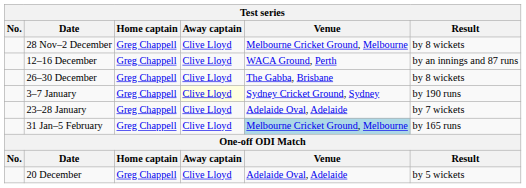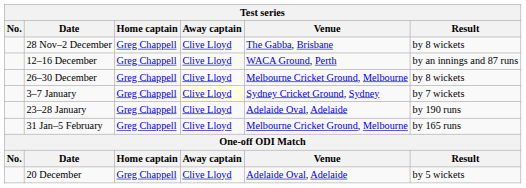 <table class="wikitable">
 <tr>
 <th colspan="9">Test series</th>
 </tr>
 <tr>
 <th>No.</th>
 <th>Date</th>
 <th>Home captain</th>
 <th>Away captain</th>
 <th>Venue</th>
 <th>Result</th>
 </tr>
 <tr>
 <td></td>
 <td>28 Nov–2 December</td>
 <td><a href='#'>Greg Chappell</a></td>
 <td><a href='#'>Clive Lloyd</a></td>
-<td><a href='#'>Melbourne Cricket Ground</a>, <a href='#'>Melbourne</a></td>
+<td><a href='#'>The Gabba</a>, <a href='#'>Brisbane</a></td>
 <td> by 8 wickets</td>
 </tr>
 <tr>
 <td></td>
 <td>12–16 December</td>
 <td><a href='#'>Greg Chappell</a></td>
 <td><a href='#'>Clive Lloyd</a></td>
 <td><a href='#'>WACA Ground</a>, <a href='#'>Perth</a></td>
 <td> by an innings and 87 runs</td>
 </tr>
 <tr>
 <td></td>
 <td>26–30 December</td>
 <td><a href='#'>Greg Chappell</a></td>
 <td><a href='#'>Clive Lloyd</a></td>
-<td><a href='#'>The Gabba</a>, <a href='#'>Brisbane</a></td>
+<td><a href='#'>Melbourne Cricket Ground</a>, <a href='#'>Melbourne</a></td>
 <td> by 8 wickets</td>
 </tr>
 <tr>
 <td></td>
 <td>3–7 January</td>
 <td><a href='#'>Greg Chappell</a></td>
 <td style="background: lightyellow;"><a href='#'>Clive Lloyd</a></td>
 <td><a href='#'>Sydney Cricket Ground</a>, <a href='#'>Sydney</a></td>
-<td> by 190 runs</td>
+<td> by 7 wickets</td>
 </tr>
 <tr>
 <td></td>
 <td>23–28 January</td>
 <td><a href='#'>Greg Chappell</a></td>
 <td><a href='#'>Clive Lloyd</a></td>
 <td><a href='#'>Adelaide Oval</a>, <a href='#'>Adelaide</a></td>
-<td> by 7 wickets</td>
+<td> by 190 runs</td>
 </tr>
 <tr>
 <td></td>
 <td>31 Jan–5 February</td>
 <td><a href='#'>Greg Chappell</a></td>
 <td><a href='#'>Clive Lloyd</a></td>
-<td style="background: lightblue;"><a href='#'>Melbourne Cricket Ground</a>, <a href='#'>Melbourne</a></td>
+<td><a href='#'>Melbourne Cricket Ground</a>, <a href='#'>Melbourne</a></td>
 <td> by 165 runs</td>
 </tr>
 <tr>
 <th colspan="9">One-off ODI Match</th>
 </tr>
 <tr>
 <th>No.</th>
 <th>Date</th>
 <th>Home captain</th>
 <th>Away captain</th>
 <th>Venue</th>
 <th>Result</th>
 </tr>
 <tr>
 <td></td>
 <td>20 December</td>
 <td><a href='#'>Greg Chappell</a></td>
 <td><a href='#'>Clive Lloyd</a></td>
 <td><a href='#'>Adelaide Oval</a>, <a href='#'>Adelaide</a></td>
 <td> by 5 wickets</td>
 </tr>
 </table>
